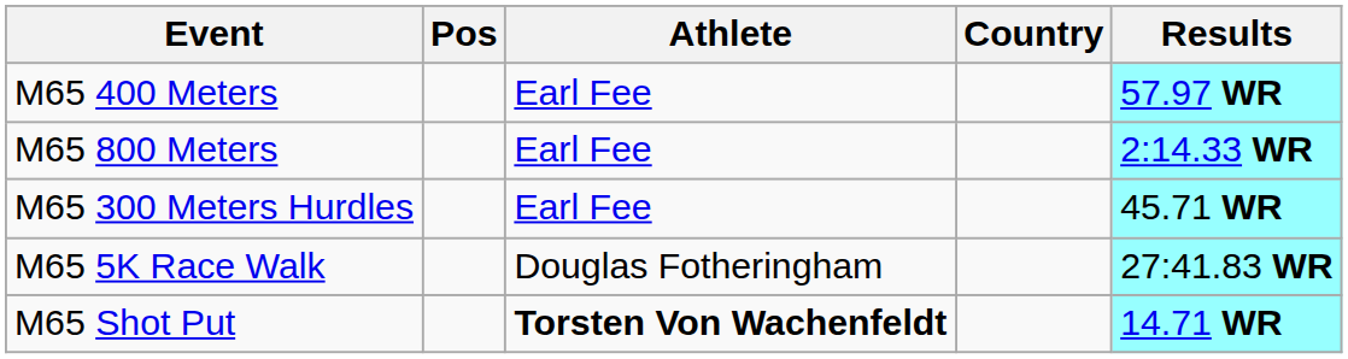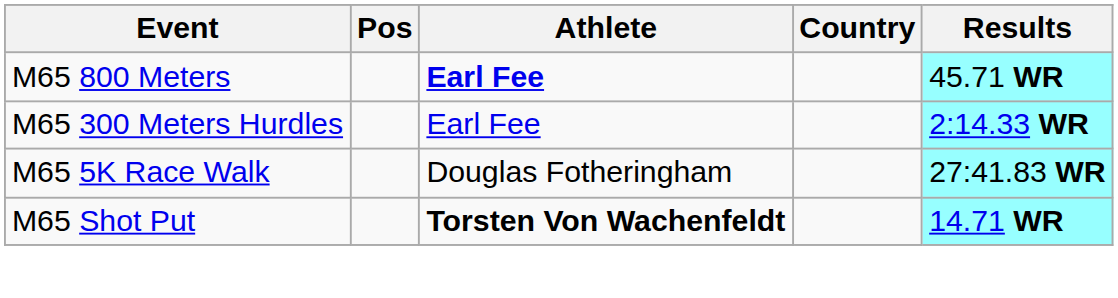 <table class="wikitable">
 <tr>
 <th>Event</th>
 <th>Pos</th>
 <th>Athlete</th>
 <th>Country</th>
 <th>Results</th>
 </tr>
 <tr>
-<td>M65 <a href='#'>400 Meters</a></td>
-<td align="center"></td>
-<td><a href='#'>Earl Fee</a></td>
-<td></td>
-<td bgcolor=#97ffff><a href='#'>57.97</a> <strong>WR</strong></td>
-</tr>
-<tr>
 <td>M65 <a href='#'>800 Meters</a></td>
 <td align="center"></td>
-<td><a href='#'>Earl Fee</a></td>
+<td><strong><a href='#'>Earl Fee</a></strong></td>
 <td></td>
-<td bgcolor=#97ffff><a href='#'>2:14.33</a> <strong>WR</strong></td>
+<td bgcolor=#97ffff>45.71 <strong>WR</strong></td>
 </tr>
 <tr>
 <td>M65 <a href='#'>300 Meters Hurdles</a></td>
 <td align="center"></td>
 <td><a href='#'>Earl Fee</a></td>
 <td></td>
-<td bgcolor=#97ffff>45.71 <strong>WR</strong></td>
+<td bgcolor=#97ffff><a href='#'>2:14.33</a> <strong>WR</strong></td>
 </tr>
 <tr>
 <td>M65 <a href='#'>5K Race Walk</a></td>
 <td align="center"></td>
 <td>Douglas Fotheringham</td>
 <td></td>
 <td bgcolor=#97ffff>27:41.83 <strong>WR</strong></td>
 </tr>
 <tr>
 <td>M65 <a href='#'>Shot Put</a></td>
 <td align="center"></td>
 <td><strong>Torsten Von Wachenfeldt</strong></td>
 <td></td>
 <td bgcolor=#97ffff><a href='#'>14.71</a> <strong>WR</strong></td>
 </tr>
 </table>
